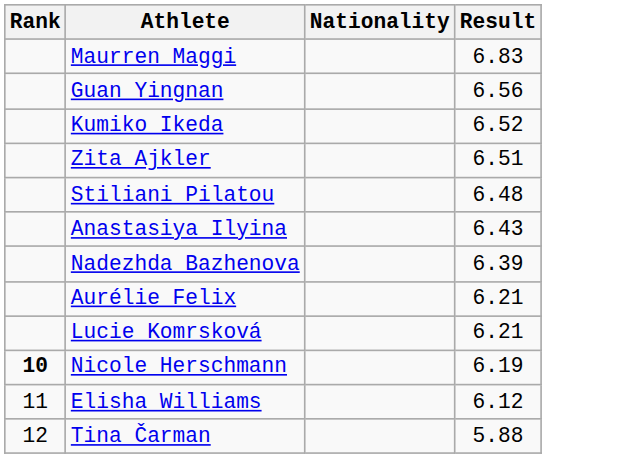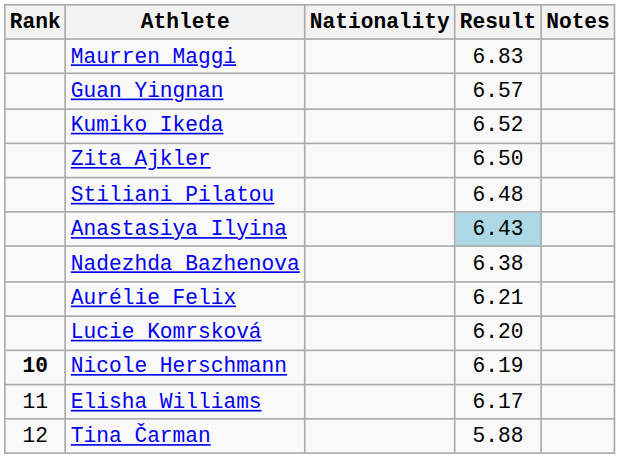 <table class="wikitable sortable" style="text-align:center">
 <tr>
 <th>Rank</th>
 <th>Athlete</th>
 <th>Nationality</th>
 <th>Result</th>
+<th>Notes</th>
 </tr>
 <tr>
 <td></td>
 <td align=left><a href='#'>Maurren Maggi</a></td>
 <td align=left></td>
 <td>6.83</td>
+<td></td>
 </tr>
 <tr>
 <td></td>
 <td align=left><a href='#'>Guan Yingnan</a></td>
 <td align=left></td>
-<td>6.56</td>
+<td>6.57</td>
+<td></td>
 </tr>
 <tr>
 <td></td>
 <td align=left><a href='#'>Kumiko Ikeda</a></td>
 <td align=left></td>
 <td>6.52</td>
+<td></td>
 </tr>
 <tr>
 <td></td>
 <td align=left><a href='#'>Zita Ajkler</a></td>
 <td align=left></td>
-<td>6.51</td>
+<td>6.50</td>
+<td></td>
 </tr>
 <tr>
 <td></td>
 <td align=left><a href='#'>Stiliani Pilatou</a></td>
 <td align=left></td>
 <td>6.48</td>
+<td></td>
 </tr>
 <tr>
 <td></td>
 <td align=left><a href='#'>Anastasiya Ilyina</a></td>
 <td align=left></td>
-<td>6.43</td>
+<td style="background: lightblue;">6.43</td>
+<td></td>
 </tr>
 <tr>
 <td></td>
 <td align=left><a href='#'>Nadezhda Bazhenova</a></td>
 <td align=left></td>
-<td>6.39</td>
+<td>6.38</td>
+<td></td>
 </tr>
 <tr>
 <td></td>
 <td align=left><a href='#'>Aurélie Felix</a></td>
 <td align=left></td>
 <td>6.21</td>
+<td></td>
 </tr>
 <tr>
 <td></td>
 <td align=left><a href='#'>Lucie Komrsková</a></td>
 <td align=left></td>
-<td>6.21</td>
+<td>6.20</td>
+<td></td>
 </tr>
 <tr>
 <td><strong>10</strong></td>
 <td align=left><a href='#'>Nicole Herschmann</a></td>
 <td align=left></td>
 <td>6.19</td>
+<td></td>
 </tr>
 <tr>
 <td>11</td>
 <td align=left><a href='#'>Elisha Williams</a></td>
 <td align=left></td>
-<td>6.12</td>
+<td>6.17</td>
+<td></td>
 </tr>
 <tr>
 <td>12</td>
 <td align=left><a href='#'>Tina Čarman</a></td>
 <td align=left></td>
 <td>5.88</td>
+<td></td>
 </tr>
 </table>
